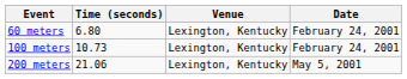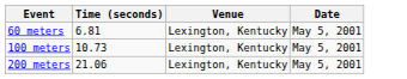 <table class="wikitable">
 <tr>
 <th>Event</th>
 <th>Time (seconds)</th>
 <th>Venue</th>
 <th>Date</th>
 </tr>
 <tr>
 <td><a href='#'>60 meters</a></td>
-<td>6.80</td>
+<td>6.81</td>
 <td>Lexington, Kentucky</td>
-<td>February 24, 2001</td>
+<td>May 5, 2001</td>
 </tr>
 <tr>
 <td><a href='#'>100 meters</a></td>
 <td>10.73</td>
 <td>Lexington, Kentucky</td>
-<td>February 24, 2001</td>
+<td>May 5, 2001</td>
 </tr>
 <tr>
 <td><a href='#'>200 meters</a></td>
 <td>21.06</td>
 <td>Lexington, Kentucky</td>
 <td>May 5, 2001</td>
 </tr>
 </table>
